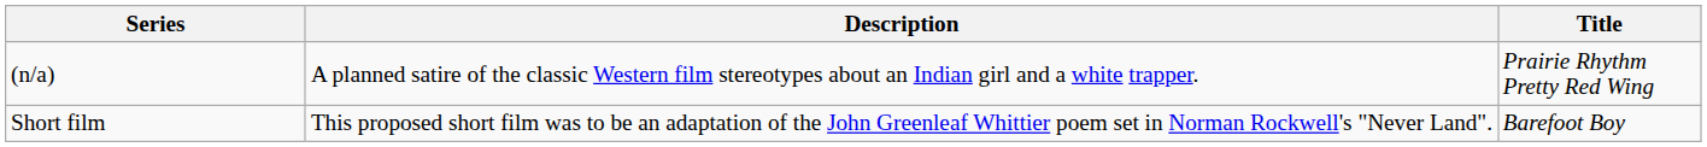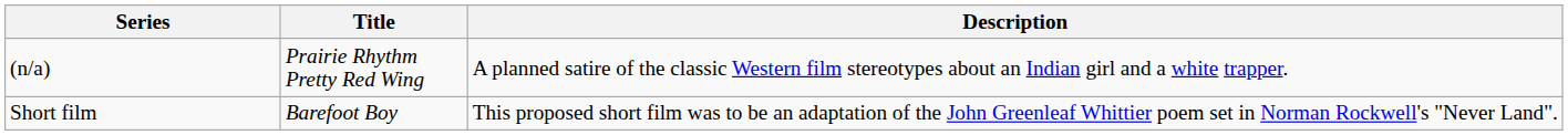 <table class="wikitable">
 <tr>
 <th style="width:150pt;">Series</th>
+<th style="width:100pt;">Title</th>
 <th>Description</th>
-<th style="width:100pt;">Title</th>
 </tr>
 <tr>
 <td>(n/a)</td>
+<td><em>Prairie Rhythm</em><br><em>Pretty Red Wing</em></td>
 <td>A planned satire of the classic <a href='#'>Western film</a> stereotypes about an <a href='#'>Indian</a> girl and a <a href='#'>white</a> <a href='#'>trapper</a>.</td>
-<td><em>Prairie Rhythm</em><br><em>Pretty Red Wing</em></td>
 </tr>
 <tr>
 <td>Short film</td>
+<td><em>Barefoot Boy</em></td>
 <td>This proposed short film was to be an adaptation of the <a href='#'>John Greenleaf Whittier</a> poem set in <a href='#'>Norman Rockwell</a>'s "Never Land".</td>
-<td><em>Barefoot Boy</em></td>
 </tr>
 </table>
